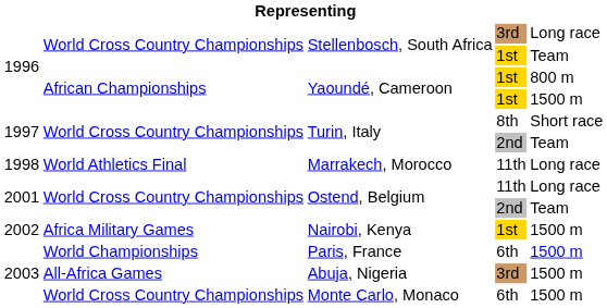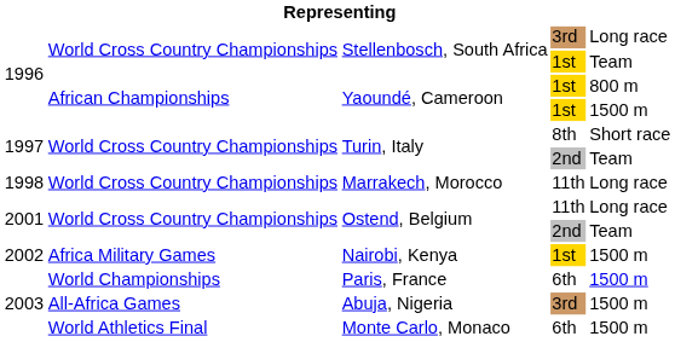 <table>
 <tr>
 <th colspan="6">Representing </th>
 </tr>
 <tr>
 <td rowspan=4>1996</td>
 <td rowspan=2><a href='#'>World Cross Country Championships</a></td>
 <td rowspan=2><a href='#'>Stellenbosch</a>, South Africa</td>
 <td bgcolor="cc9966">3rd</td>
 <td>Long race</td>
 <td></td>
 </tr>
 <tr>
 <td bgcolor="gold">1st</td>
 <td>Team</td>
 <td></td>
 </tr>
 <tr>
 <td rowspan=2><a href='#'>African Championships</a></td>
 <td rowspan=2><a href='#'>Yaoundé</a>, Cameroon</td>
 <td bgcolor="gold">1st</td>
 <td>800 m</td>
 <td></td>
 </tr>
 <tr>
 <td bgcolor="gold">1st</td>
 <td>1500 m</td>
 <td></td>
 </tr>
 <tr>
 <td rowspan=2>1997</td>
 <td rowspan=2><a href='#'>World Cross Country Championships</a></td>
 <td rowspan=2><a href='#'>Turin</a>, Italy</td>
 <td>8th</td>
 <td>Short race</td>
 <td></td>
 </tr>
 <tr>
 <td bgcolor="silver">2nd</td>
 <td>Team</td>
 <td></td>
 </tr>
 <tr>
 <td>1998</td>
-<td><a href='#'>World Athletics Final</a></td>
+<td><a href='#'>World Cross Country Championships</a></td>
 <td><a href='#'>Marrakech</a>, Morocco</td>
 <td>11th</td>
 <td>Long race</td>
 <td></td>
 </tr>
 <tr>
 <td rowspan=2>2001</td>
 <td rowspan=2><a href='#'>World Cross Country Championships</a></td>
 <td rowspan=2><a href='#'>Ostend</a>, Belgium</td>
 <td>11th</td>
 <td>Long race</td>
 <td></td>
 </tr>
 <tr>
 <td bgcolor="silver">2nd</td>
 <td>Team</td>
 <td></td>
 </tr>
 <tr>
 <td>2002</td>
 <td><a href='#'>Africa Military Games</a></td>
 <td><a href='#'>Nairobi</a>, Kenya</td>
 <td bgcolor=gold>1st</td>
 <td>1500 m</td>
 </tr>
 <tr>
 <td rowspan=3>2003</td>
 <td><a href='#'>World Championships</a></td>
 <td><a href='#'>Paris</a>, France</td>
 <td>6th</td>
 <td><a href='#'>1500 m</a></td>
 <td></td>
 </tr>
 <tr>
 <td><a href='#'>All-Africa Games</a></td>
 <td><a href='#'>Abuja</a>, Nigeria</td>
 <td bgcolor="cc9966">3rd</td>
 <td>1500 m</td>
 <td></td>
 </tr>
 <tr>
-<td><a href='#'>World Cross Country Championships</a></td>
+<td><a href='#'>World Athletics Final</a></td>
 <td><a href='#'>Monte Carlo</a>, Monaco</td>
 <td>6th</td>
 <td>1500 m</td>
 <td></td>
 </tr>
 </table>
